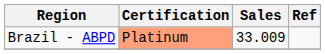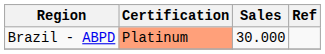 <table class="wikitable">
 <tr>
 <th>Region</th>
 <th>Certification</th>
 <th>Sales</th>
 <th>Ref</th>
 </tr>
 <tr>
 <td>Brazil - <a href='#'>ABPD</a></td>
 <td style="background: lightsalmon;">Platinum</td>
-<td>33.009</td>
+<td>30.000</td>
 <td></td>
 </tr>
 <tr>
 </tr>
 </table>
